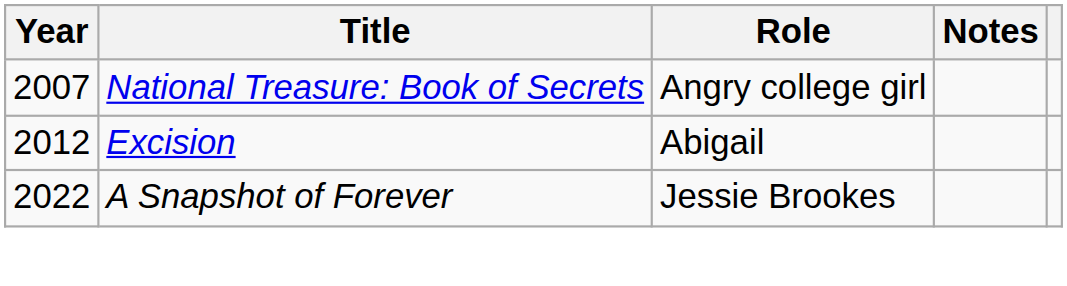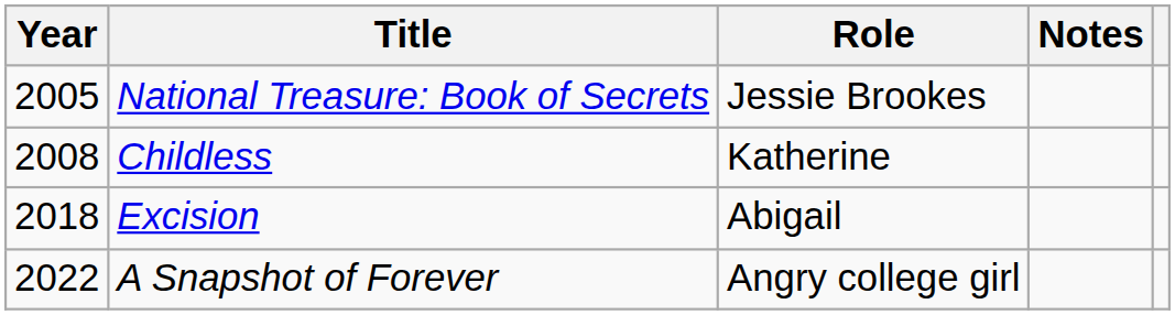 <table class="wikitable sortable">
 <tr>
 <th>Year</th>
 <th>Title</th>
 <th>Role</th>
 <th class="unsortable">Notes</th>
 <th></th>
 </tr>
 <tr>
-<td>2007</td>
+<td>2005</td>
 <td><em><a href='#'>National Treasure: Book of Secrets</a></em></td>
-<td>Angry college girl</td>
+<td>Jessie Brookes</td>
 <td></td>
 <td></td>
 </tr>
 <tr>
-<td>2012</td>
+<td>2008</td>
+<td><em><a href='#'>Childless</a></em></td>
+<td>Katherine</td>
+<td></td>
+<td></td>
+</tr>
+<tr>
+<td>2018</td>
 <td><em><a href='#'>Excision</a></em></td>
 <td>Abigail</td>
 <td></td>
 <td></td>
 </tr>
 <tr>
 <td>2022</td>
 <td><em>A Snapshot of Forever</em></td>
-<td>Jessie Brookes</td>
+<td>Angry college girl</td>
 <td></td>
 <td></td>
 </tr>
 </table>
